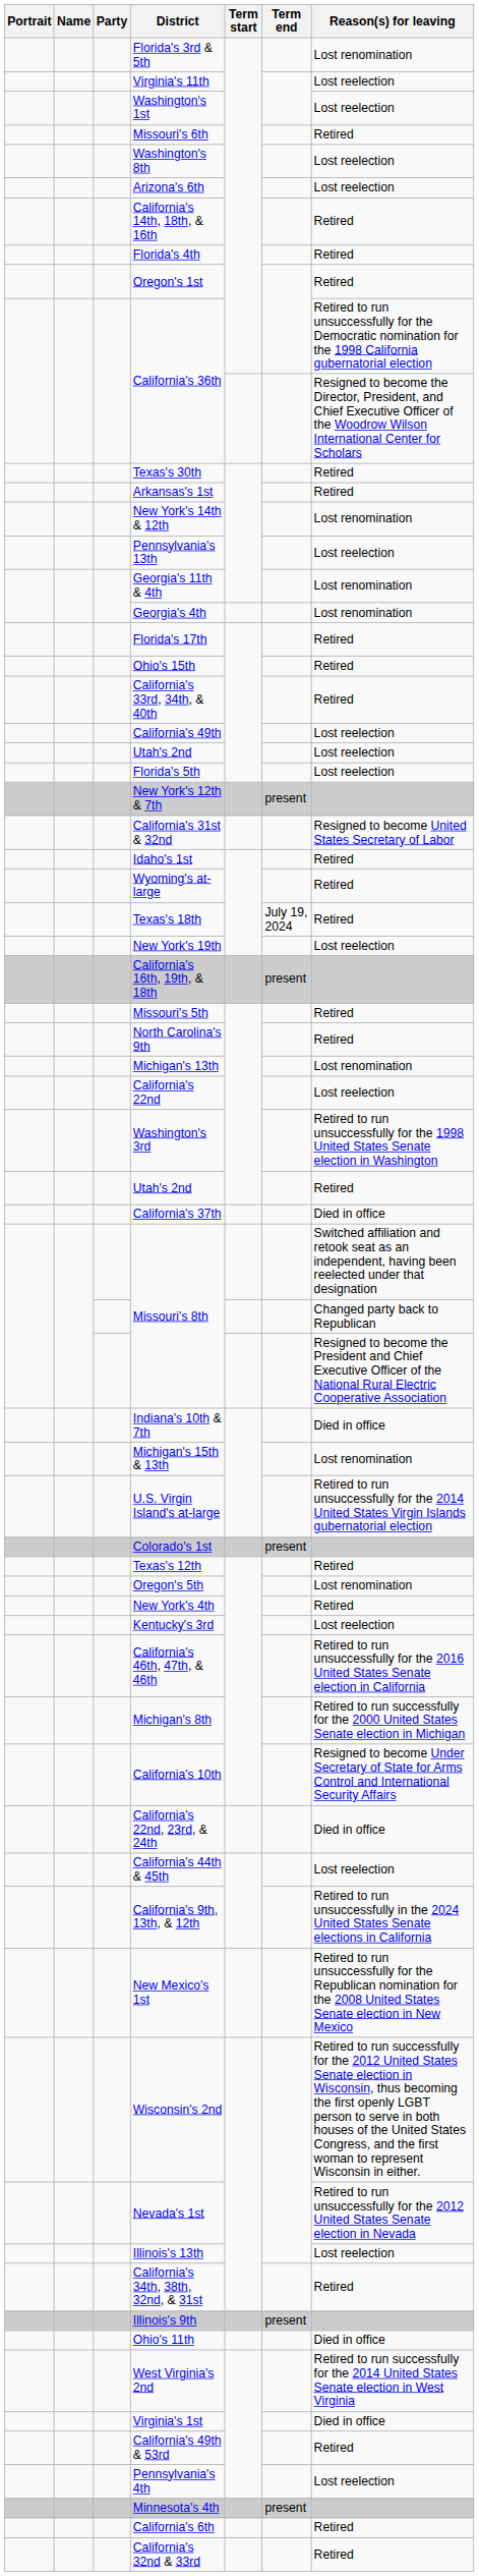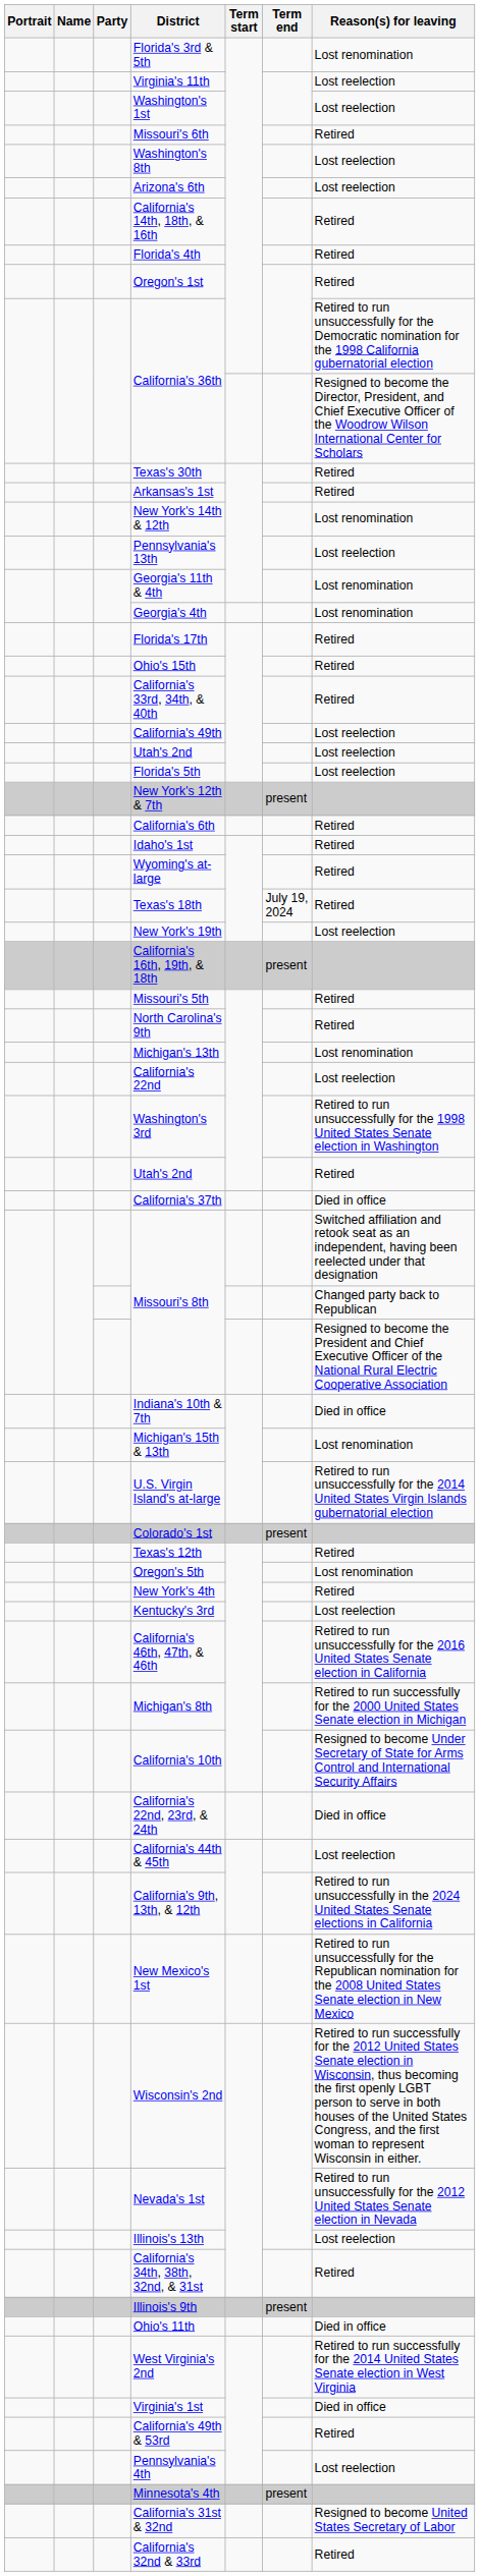 <table class="wikitable sortable">
 <tr>
 <th>Portrait</th>
 <th>Name<br></th>
 <th>Party</th>
 <th>District</th>
 <th>Term start</th>
 <th>Term end</th>
 <th>Reason(s) for leaving</th>
 </tr>
 <tr>
 <td></td>
 <td><br></td>
 <td></td>
 <td><a href='#'>Florida's 3rd</a> & <a href='#'>5th</a></td>
 <td rowspan=10></td>
 <td></td>
 <td>Lost renomination</td>
 </tr>
 <tr>
 <td></td>
 <td><br></td>
 <td></td>
 <td><a href='#'>Virginia's 11th</a></td>
 <td rowspan=2></td>
 <td>Lost reelection</td>
 </tr>
 <tr>
 <td></td>
 <td><br></td>
 <td></td>
 <td><a href='#'>Washington's 1st</a></td>
 <td>Lost reelection</td>
 </tr>
 <tr>
 <td></td>
 <td><br></td>
 <td></td>
 <td><a href='#'>Missouri's 6th</a></td>
 <td></td>
 <td>Retired</td>
 </tr>
 <tr>
 <td></td>
 <td><br></td>
 <td></td>
 <td><a href='#'>Washington's 8th</a></td>
 <td></td>
 <td>Lost reelection</td>
 </tr>
 <tr>
 <td></td>
 <td><br></td>
 <td></td>
 <td><a href='#'>Arizona's 6th</a></td>
 <td></td>
 <td>Lost reelection</td>
 </tr>
 <tr>
 <td></td>
 <td><br><br></td>
 <td></td>
 <td><a href='#'>California's 14th</a>, <a href='#'>18th</a>, & <a href='#'>16th</a></td>
 <td></td>
 <td>Retired</td>
 </tr>
 <tr>
 <td></td>
 <td><br></td>
 <td></td>
 <td><a href='#'>Florida's 4th</a></td>
 <td></td>
 <td>Retired</td>
 </tr>
 <tr>
 <td></td>
 <td><br><br></td>
 <td></td>
 <td><a href='#'>Oregon's 1st</a></td>
 <td rowspan=2></td>
 <td>Retired</td>
 </tr>
 <tr>
 <td rowspan=2></td>
 <td rowspan=2><br></td>
 <td rowspan=2 ></td>
 <td rowspan=2><a href='#'>California's 36th</a></td>
 <td>Retired to run unsuccessfully for the Democratic nomination for the <a href='#'>1998 California gubernatorial election</a></td>
 </tr>
 <tr>
 <td></td>
 <td></td>
 <td>Resigned to become the Director, President, and Chief Executive Officer of the <a href='#'>Woodrow Wilson International Center for Scholars</a></td>
 </tr>
 <tr>
 <td></td>
 <td><br></td>
 <td></td>
 <td><a href='#'>Texas's 30th</a></td>
 <td rowspan=5></td>
 <td></td>
 <td>Retired</td>
 </tr>
 <tr>
 <td></td>
 <td><br></td>
 <td></td>
 <td><a href='#'>Arkansas's 1st</a></td>
 <td></td>
 <td>Retired</td>
 </tr>
 <tr>
 <td></td>
 <td><br></td>
 <td></td>
 <td><a href='#'>New York's 14th</a> & <a href='#'>12th</a></td>
 <td></td>
 <td>Lost renomination</td>
 </tr>
 <tr>
 <td></td>
 <td><br><br></td>
 <td></td>
 <td><a href='#'>Pennsylvania's 13th</a></td>
 <td></td>
 <td>Lost reelection</td>
 </tr>
 <tr>
 <td rowspan=2></td>
 <td rowspan=2><br></td>
 <td rowspan=2 ></td>
 <td><a href='#'>Georgia's 11th</a> & <a href='#'>4th</a></td>
 <td></td>
 <td>Lost renomination</td>
 </tr>
 <tr>
 <td><a href='#'>Georgia's 4th</a></td>
 <td></td>
 <td></td>
 <td>Lost renomination</td>
 </tr>
 <tr>
 <td></td>
 <td><br><br></td>
 <td></td>
 <td><a href='#'>Florida's 17th</a></td>
 <td rowspan=6></td>
 <td></td>
 <td>Retired</td>
 </tr>
 <tr>
 <td></td>
 <td><br></td>
 <td></td>
 <td><a href='#'>Ohio's 15th</a></td>
 <td></td>
 <td>Retired</td>
 </tr>
 <tr>
 <td></td>
 <td><br><br></td>
 <td></td>
 <td><a href='#'>California's 33rd</a>, <a href='#'>34th</a>, & <a href='#'>40th</a></td>
 <td></td>
 <td>Retired</td>
 </tr>
 <tr>
 <td></td>
 <td><br></td>
 <td></td>
 <td><a href='#'>California's 49th</a></td>
 <td></td>
 <td>Lost reelection</td>
 </tr>
 <tr>
 <td></td>
 <td><br></td>
 <td></td>
 <td><a href='#'>Utah's 2nd</a></td>
 <td></td>
 <td>Lost reelection</td>
 </tr>
 <tr>
 <td></td>
 <td><br></td>
 <td></td>
 <td><a href='#'>Florida's 5th</a></td>
 <td></td>
 <td>Lost reelection</td>
 </tr>
 <tr style="background:#ccc;">
 <td></td>
 <td><br></td>
 <td></td>
 <td><a href='#'>New York's 12th</a> & <a href='#'>7th</a></td>
 <td></td>
 <td>present</td>
 <td></td>
 </tr>
 <tr>
 <td></td>
 <td><br></td>
 <td></td>
-<td><a href='#'>California's 31st</a> & <a href='#'>32nd</a></td>
+<td><a href='#'>California's 6th</a></td>
 <td></td>
 <td></td>
-<td>Resigned to become <a href='#'>United States Secretary of Labor</a></td>
+<td>Retired</td>
 </tr>
 <tr>
 <td></td>
 <td><br></td>
 <td></td>
 <td><a href='#'>Idaho's 1st</a></td>
 <td rowspan=4></td>
 <td></td>
 <td>Retired</td>
 </tr>
 <tr>
 <td></td>
 <td><br></td>
 <td></td>
 <td><a href='#'>Wyoming's at-large</a></td>
 <td></td>
 <td>Retired</td>
 </tr>
 <tr>
 <td></td>
 <td><br></td>
 <td></td>
 <td><a href='#'>Texas's 18th</a></td>
 <td>July 19, 2024</td>
 <td>Retired</td>
 </tr>
 <tr>
 <td></td>
 <td><br></td>
 <td></td>
 <td><a href='#'>New York's 19th</a></td>
 <td></td>
 <td>Lost reelection</td>
 </tr>
 <tr style="background:#ccc;">
 <td></td>
 <td><br></td>
 <td></td>
 <td><a href='#'>California's 16th</a>, <a href='#'>19th</a>, & <a href='#'>18th</a></td>
 <td></td>
 <td>present</td>
 <td></td>
 </tr>
 <tr>
 <td></td>
 <td><br></td>
 <td></td>
 <td><a href='#'>Missouri's 5th</a></td>
 <td rowspan=6></td>
 <td></td>
 <td>Retired</td>
 </tr>
 <tr>
 <td></td>
 <td><br></td>
 <td></td>
 <td><a href='#'>North Carolina's 9th</a></td>
 <td></td>
 <td>Retired</td>
 </tr>
 <tr>
 <td></td>
 <td><br></td>
 <td></td>
 <td><a href='#'>Michigan's 13th</a></td>
 <td></td>
 <td>Lost renomination</td>
 </tr>
 <tr>
 <td></td>
 <td><br></td>
 <td></td>
 <td><a href='#'>California's 22nd</a></td>
 <td></td>
 <td>Lost reelection</td>
 </tr>
 <tr>
 <td></td>
 <td><br></td>
 <td></td>
 <td><a href='#'>Washington's 3rd</a></td>
 <td></td>
 <td>Retired to run unsuccessfully for the <a href='#'>1998 United States Senate election in Washington</a></td>
 </tr>
 <tr>
 <td></td>
 <td><br><br></td>
 <td></td>
 <td><a href='#'>Utah's 2nd</a></td>
 <td></td>
 <td>Retired</td>
 </tr>
 <tr>
 <td></td>
 <td><br></td>
 <td></td>
 <td><a href='#'>California's 37th</a></td>
 <td></td>
 <td></td>
 <td>Died in office</td>
 </tr>
 <tr>
 <td rowspan=3></td>
 <td rowspan=3><br><br></td>
 <td></td>
 <td rowspan=3><a href='#'>Missouri's 8th</a></td>
 <td></td>
 <td></td>
 <td>Switched affiliation and retook seat as an independent, having been reelected under that designation</td>
 </tr>
 <tr>
 <td></td>
 <td></td>
 <td></td>
 <td>Changed party back to Republican</td>
 </tr>
 <tr>
 <td></td>
 <td></td>
 <td></td>
 <td>Resigned to become the President and Chief Executive Officer of the <a href='#'>National Rural Electric Cooperative Association</a></td>
 </tr>
 <tr>
 <td></td>
 <td><br><br></td>
 <td></td>
 <td><a href='#'>Indiana's 10th</a> & <a href='#'>7th</a></td>
 <td rowspan=3></td>
 <td></td>
 <td>Died in office</td>
 </tr>
 <tr>
 <td></td>
 <td><br></td>
 <td></td>
 <td><a href='#'>Michigan's 15th</a> & <a href='#'>13th</a></td>
 <td></td>
 <td>Lost renomination</td>
 </tr>
 <tr>
 <td></td>
 <td><br></td>
 <td></td>
 <td><a href='#'>U.S. Virgin Island's at-large</a></td>
 <td></td>
 <td>Retired to run unsuccessfully for the <a href='#'>2014 United States Virgin Islands gubernatorial election</a></td>
 </tr>
 <tr style="background:#ccc;">
 <td></td>
 <td><br></td>
 <td></td>
 <td><a href='#'>Colorado's 1st</a></td>
 <td></td>
 <td>present</td>
 <td></td>
 </tr>
 <tr>
 <td></td>
 <td><br></td>
 <td></td>
 <td><a href='#'>Texas's 12th</a></td>
 <td rowspan=7></td>
 <td></td>
 <td>Retired</td>
 </tr>
 <tr>
 <td></td>
 <td><br></td>
 <td></td>
 <td><a href='#'>Oregon's 5th</a></td>
 <td></td>
 <td>Lost renomination</td>
 </tr>
 <tr>
 <td></td>
 <td><br></td>
 <td></td>
 <td><a href='#'>New York's 4th</a></td>
 <td></td>
 <td>Retired</td>
 </tr>
 <tr>
 <td></td>
 <td><br></td>
 <td></td>
 <td><a href='#'>Kentucky's 3rd</a></td>
 <td></td>
 <td>Lost reelection</td>
 </tr>
 <tr>
 <td></td>
 <td><br><br></td>
 <td></td>
 <td><a href='#'>California's 46th</a>, <a href='#'>47th</a>, & <a href='#'>46th</a></td>
 <td></td>
 <td>Retired to run unsuccessfully for the <a href='#'>2016 United States Senate election in California</a></td>
 </tr>
 <tr>
 <td></td>
 <td><br></td>
 <td></td>
 <td><a href='#'>Michigan's 8th</a></td>
 <td></td>
 <td>Retired to run successfully for the <a href='#'>2000 United States Senate election in Michigan</a></td>
 </tr>
 <tr>
 <td></td>
 <td><br></td>
 <td></td>
 <td><a href='#'>California's 10th</a></td>
 <td></td>
 <td>Resigned to become <a href='#'>Under Secretary of State for Arms Control and International Security Affairs</a></td>
 </tr>
 <tr>
 <td></td>
 <td><br><br></td>
 <td></td>
 <td><a href='#'>California's 22nd</a>, <a href='#'>23rd</a>, & <a href='#'>24th</a></td>
 <td></td>
 <td></td>
 <td>Died in office</td>
 </tr>
 <tr>
 <td></td>
 <td><br><br></td>
 <td></td>
 <td><a href='#'>California's 44th</a> & <a href='#'>45th</a></td>
 <td rowspan=2></td>
 <td></td>
 <td>Lost reelection</td>
 </tr>
 <tr>
 <td></td>
 <td><br></td>
 <td></td>
 <td><a href='#'>California's 9th</a>, <a href='#'>13th</a>, & <a href='#'>12th</a></td>
 <td></td>
 <td>Retired to run unsuccessfully in the <a href='#'>2024 United States Senate elections in California</a></td>
 </tr>
 <tr>
 <td></td>
 <td><br></td>
 <td></td>
 <td><a href='#'>New Mexico's 1st</a></td>
 <td></td>
 <td></td>
 <td>Retired to run unsuccessfully for the Republican nomination for the <a href='#'>2008 United States Senate election in New Mexico</a></td>
 </tr>
 <tr>
 <td></td>
 <td><br><br></td>
 <td></td>
 <td><a href='#'>Wisconsin's 2nd</a></td>
 <td rowspan=4></td>
 <td rowspan=3></td>
 <td>Retired to run successfully for the <a href='#'>2012 United States Senate election in Wisconsin</a>, thus becoming the first openly LGBT person to serve in both houses of the United States Congress, and the first woman to represent Wisconsin in either.</td>
 </tr>
 <tr>
 <td></td>
 <td><br></td>
 <td></td>
 <td><a href='#'>Nevada's 1st</a></td>
 <td>Retired to run unsuccessfully for the <a href='#'>2012 United States Senate election in Nevada</a></td>
 </tr>
 <tr>
 <td></td>
 <td><br></td>
 <td></td>
 <td><a href='#'>Illinois's 13th</a></td>
 <td>Lost reelection</td>
 </tr>
 <tr>
 <td></td>
 <td><br></td>
 <td></td>
 <td><a href='#'>California's 34th</a>, <a href='#'>38th</a>, <a href='#'>32nd</a>, & <a href='#'>31st</a></td>
 <td></td>
 <td>Retired</td>
 </tr>
 <tr style="background:#ccc;">
 <td></td>
 <td><br></td>
 <td></td>
 <td><a href='#'>Illinois's 9th</a></td>
 <td></td>
 <td>present</td>
 <td></td>
 </tr>
 <tr>
 <td></td>
 <td><br></td>
 <td></td>
 <td><a href='#'>Ohio's 11th</a></td>
 <td></td>
 <td></td>
 <td>Died in office</td>
 </tr>
 <tr>
 <td></td>
 <td><br></td>
 <td></td>
 <td><a href='#'>West Virginia's 2nd</a></td>
 <td rowspan=4></td>
 <td></td>
 <td>Retired to run successfully for the <a href='#'>2014 United States Senate election in West Virginia</a></td>
 </tr>
 <tr>
 <td></td>
 <td><br></td>
 <td></td>
 <td><a href='#'>Virginia's 1st</a></td>
 <td></td>
 <td>Died in office</td>
 </tr>
 <tr>
 <td></td>
 <td><br></td>
 <td></td>
 <td><a href='#'>California's 49th</a> & <a href='#'>53rd</a></td>
 <td></td>
 <td>Retired</td>
 </tr>
 <tr>
 <td></td>
 <td><br></td>
 <td></td>
 <td><a href='#'>Pennsylvania's 4th</a></td>
 <td></td>
 <td>Lost reelection</td>
 </tr>
 <tr style="background:#ccc;">
 <td></td>
 <td><br></td>
 <td></td>
 <td><a href='#'>Minnesota's 4th</a></td>
 <td></td>
 <td>present</td>
 <td></td>
 </tr>
 <tr>
 <td></td>
 <td><br></td>
 <td></td>
-<td><a href='#'>California's 6th</a></td>
+<td><a href='#'>California's 31st</a> & <a href='#'>32nd</a></td>
 <td></td>
 <td></td>
-<td>Retired</td>
+<td>Resigned to become <a href='#'>United States Secretary of Labor</a></td>
 </tr>
 <tr>
 <td></td>
 <td><br></td>
 <td></td>
 <td><a href='#'>California's 32nd</a> & <a href='#'>33rd</a></td>
 <td></td>
 <td></td>
 <td>Retired</td>
 </tr>
 </table>
